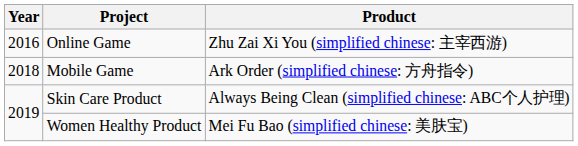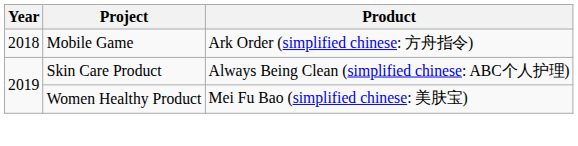 <table class="wikitable">
 <tr>
 <th>Year</th>
 <th>Project</th>
 <th>Product</th>
-</tr>
-<tr>
-<td>2016</td>
-<td>Online Game</td>
-<td>Zhu Zai Xi You (<a href='#'>simplified chinese</a>: 主宰西游) </td>
 </tr>
 <tr>
 <td>2018</td>
 <td>Mobile Game</td>
 <td>Ark Order (<a href='#'>simplified chinese</a>: 方舟指令) </td>
 </tr>
 <tr>
 <td rowspan="2">2019</td>
 <td>Skin Care Product</td>
 <td>Always Being Clean (<a href='#'>simplified chinese</a>: ABC个人护理)</td>
 </tr>
 <tr>
 <td>Women Healthy Product</td>
 <td>Mei Fu Bao (<a href='#'>simplified chinese</a>: 美肤宝) </td>
 </tr>
 </table>
